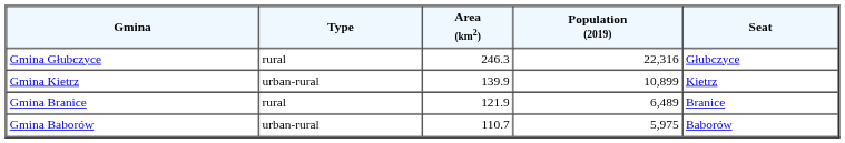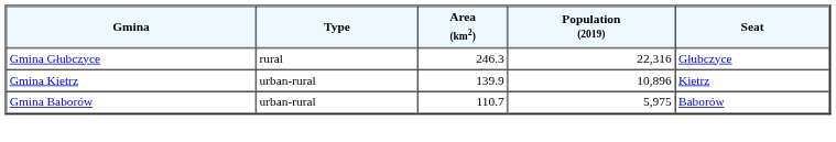 <table width="60%" border="2" cellpadding="3" cellspacing="0" style="font-size:90%;line-height:120%;">
 <tr bgcolor="F0F8FF">
 <td style="text-align:center;"><strong>Gmina</strong></td>
 <td style="text-align:center;"><strong>Type</strong></td>
 <td style="text-align:center;"><strong>Area<br><small>(km<sup>2</sup>)</small></strong></td>
 <td style="text-align:center;"><strong>Population<br><small>(2019)</small></strong></td>
 <td style="text-align:center;"><strong>Seat</strong></td>
 </tr>
 <tr>
 <td><a href='#'>Gmina Głubczyce</a></td>
 <td>rural</td>
 <td style="text-align:right;">246.3</td>
 <td style="text-align:right;">22,316</td>
 <td><a href='#'>Głubczyce</a></td>
 </tr>
 <tr>
 <td><a href='#'>Gmina Kietrz</a></td>
 <td>urban-rural</td>
 <td style="text-align:right;">139.9</td>
-<td style="text-align:right;">10,899</td>
+<td style="text-align:right;">10,896</td>
 <td><a href='#'>Kietrz</a></td>
-</tr>
-<tr>
-<td><a href='#'>Gmina Branice</a></td>
-<td>rural</td>
-<td style="text-align:right;">121.9</td>
-<td style="text-align:right;">6,489</td>
-<td><a href='#'>Branice</a></td>
 </tr>
 <tr>
 <td><a href='#'>Gmina Baborów</a></td>
 <td>urban-rural</td>
 <td style="text-align:right;">110.7</td>
 <td style="text-align:right;">5,975</td>
 <td><a href='#'>Baborów</a></td>
 </tr>
 <tr>
 </tr>
 </table>
